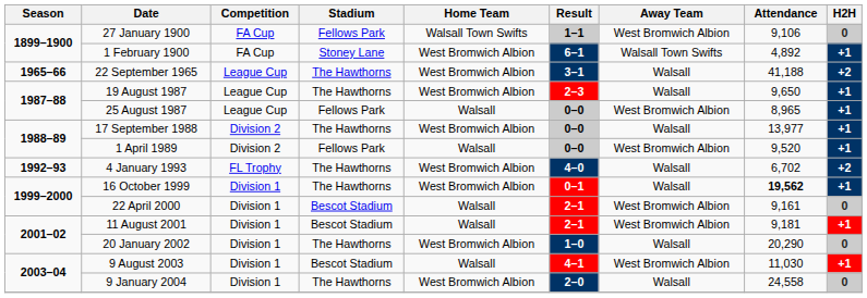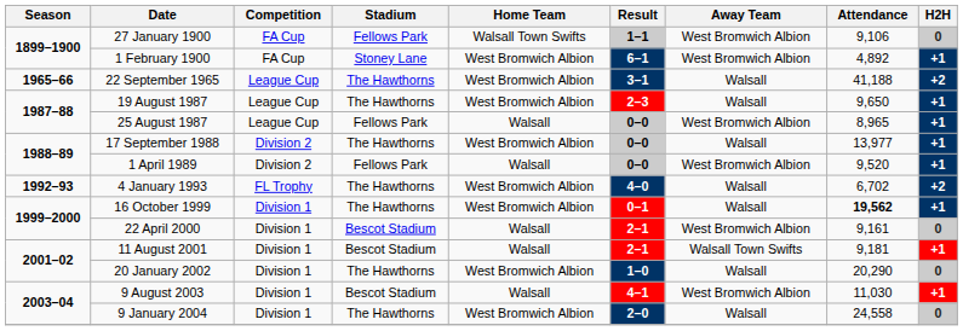 <table class="wikitable" style="text-align: center; width: 100%; font-size: 12px">
 <tr>
 <th><strong>Season</strong></th>
 <th><strong>Date</strong></th>
 <th><strong>Competition</strong></th>
 <th><strong>Stadium</strong></th>
 <th><strong>Home Team</strong></th>
 <th><strong>Result</strong></th>
 <th><strong>Away Team</strong></th>
 <th><strong>Attendance</strong></th>
 <th><strong>H2H</strong></th>
 </tr>
 <tr>
 <td rowspan=2><strong>1899–1900</strong></td>
 <td>27 January 1900</td>
 <td><a href='#'>FA Cup</a></td>
 <td><a href='#'>Fellows Park</a></td>
 <td>Walsall Town Swifts</td>
 <td style="background:#CCCCCC;color:black;"><strong>1–1</strong></td>
 <td>West Bromwich Albion</td>
 <td>9,106</td>
 <td style="background:#CCCCCC;color:#231F20;"><strong>0</strong></td>
 </tr>
 <tr>
 <td>1 February 1900</td>
 <td>FA Cup</td>
 <td><a href='#'>Stoney Lane</a></td>
 <td>West Bromwich Albion</td>
 <td style="background:#003366;color:white;"><strong>6–1</strong></td>
-<td>Walsall Town Swifts</td>
+<td>West Bromwich Albion</td>
 <td>4,892</td>
 <td style="background:#003366;color:white;"><strong>+1</strong></td>
 </tr>
 <tr>
 <td><strong>1965–66</strong></td>
 <td>22 September 1965</td>
 <td><a href='#'>League Cup</a></td>
 <td><a href='#'>The Hawthorns</a></td>
 <td>West Bromwich Albion</td>
 <td style="background:#003366;color:white;"><strong>3–1</strong></td>
 <td>Walsall</td>
 <td>41,188</td>
 <td style="background:#003366;color:white;"><strong>+2</strong></td>
 </tr>
 <tr>
 <td rowspan=2><strong>1987–88</strong></td>
 <td>19 August 1987</td>
 <td>League Cup</td>
 <td>The Hawthorns</td>
 <td>West Bromwich Albion</td>
 <td style="background:#FF0000;color:white;"><strong>2–3</strong></td>
 <td>Walsall</td>
 <td>9,650</td>
 <td style="background:#003366;color:white;"><strong>+1</strong></td>
 </tr>
 <tr>
 <td>25 August 1987</td>
 <td>League Cup</td>
 <td>Fellows Park</td>
 <td>Walsall</td>
 <td style="background:#CCCCCC;color:black;"><strong>0–0</strong></td>
 <td>West Bromwich Albion</td>
 <td>8,965</td>
 <td style="background:#003366;color:white;"><strong>+1</strong></td>
 </tr>
 <tr>
 <td rowspan=2><strong>1988–89</strong></td>
 <td>17 September 1988</td>
 <td><a href='#'>Division 2</a></td>
 <td>The Hawthorns</td>
 <td>West Bromwich Albion</td>
 <td style="background:#CCCCCC;color:black;"><strong>0–0</strong></td>
 <td>Walsall</td>
 <td>13,977</td>
 <td style="background:#003366;color:white;"><strong>+1</strong></td>
 </tr>
 <tr>
 <td>1 April 1989</td>
 <td>Division 2</td>
 <td>Fellows Park</td>
 <td>Walsall</td>
 <td style="background:#CCCCCC;color:black;"><strong>0–0</strong></td>
 <td>West Bromwich Albion</td>
 <td>9,520</td>
 <td style="background:#003366;color:white;"><strong>+1</strong></td>
 </tr>
 <tr>
 <td><strong>1992–93</strong></td>
 <td>4 January 1993</td>
 <td><a href='#'>FL Trophy</a></td>
 <td>The Hawthorns</td>
 <td>West Bromwich Albion</td>
 <td style="background:#003366;color:white;"><strong>4–0</strong></td>
 <td>Walsall</td>
 <td>6,702</td>
 <td style="background:#003366;color:white;"><strong>+2</strong></td>
 </tr>
 <tr>
 <td rowspan=2><strong>1999–2000</strong></td>
 <td>16 October 1999</td>
 <td><a href='#'>Division 1</a></td>
 <td>The Hawthorns</td>
 <td>West Bromwich Albion</td>
 <td style="background:#FF0000;color:white;"><strong>0–1</strong></td>
 <td>Walsall</td>
 <td><strong>19,562</strong></td>
 <td style="background:#003366;color:white;"><strong>+1</strong></td>
 </tr>
 <tr>
 <td>22 April 2000</td>
 <td>Division 1</td>
 <td><a href='#'>Bescot Stadium</a></td>
 <td>Walsall</td>
 <td style="background:#FF0000;color:white;"><strong>2–1</strong></td>
 <td>West Bromwich Albion</td>
 <td>9,161</td>
 <td style="background:#CCCCCC;color:#231F20;"><strong>0</strong></td>
 </tr>
 <tr>
 <td rowspan=2><strong>2001–02</strong></td>
 <td>11 August 2001</td>
 <td>Division 1</td>
 <td>Bescot Stadium</td>
 <td>Walsall</td>
 <td style="background:#FF0000;color:white;"><strong>2–1</strong></td>
-<td>West Bromwich Albion</td>
+<td>Walsall Town Swifts</td>
 <td>9,181</td>
 <td style="background:#FF0000;color:white;"><strong>+1</strong></td>
 </tr>
 <tr>
 <td>20 January 2002</td>
 <td>Division 1</td>
 <td>The Hawthorns</td>
 <td>West Bromwich Albion</td>
 <td style="background:#003366;color:white;"><strong>1–0</strong></td>
 <td>Walsall</td>
 <td>20,290</td>
 <td style="background:#CCCCCC;color:#231F20;"><strong>0</strong></td>
 </tr>
 <tr>
 <td rowspan=2><strong>2003–04</strong></td>
 <td>9 August 2003</td>
 <td>Division 1</td>
 <td>Bescot Stadium</td>
 <td>Walsall</td>
 <td style="background:#FF0000;color:white;"><strong>4–1</strong></td>
 <td>West Bromwich Albion</td>
 <td>11,030</td>
 <td style="background:#FF0000;color:white;"><strong>+1</strong></td>
 </tr>
 <tr>
 <td>9 January 2004</td>
 <td>Division 1</td>
 <td>The Hawthorns</td>
 <td>West Bromwich Albion</td>
 <td style="background:#003366;color:white;"><strong>2–0</strong></td>
 <td>Walsall</td>
 <td>24,558</td>
 <td style="background:#CCCCCC;color:#231F20;"><strong>0</strong></td>
 </tr>
 <tr>
 </tr>
 </table>
